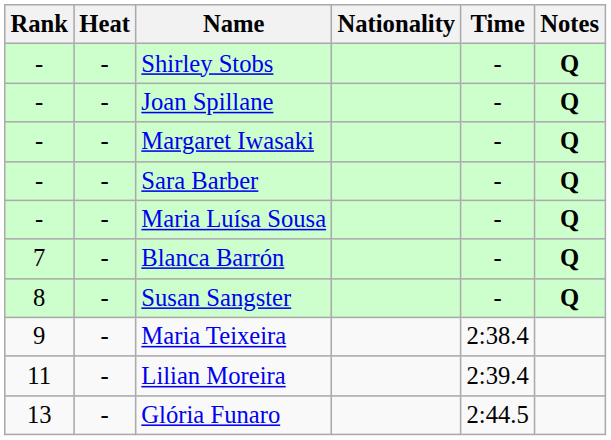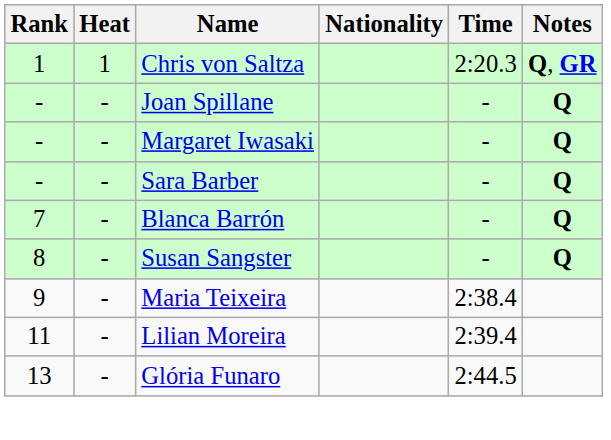 <table class="wikitable sortable" style="text-align:center">
 <tr>
 <th>Rank</th>
 <th>Heat</th>
 <th>Name</th>
 <th>Nationality</th>
 <th>Time</th>
 <th>Notes</th>
 </tr>
 <tr bgcolor=ccffcc>
-<td>-</td>
-<td>-</td>
-<td align=left><a href='#'>Shirley Stobs</a></td>
+<td>1</td>
+<td>1</td>
+<td align=left><a href='#'>Chris von Saltza</a></td>
 <td align=left></td>
-<td>-</td>
-<td><strong>Q</strong></td>
+<td>2:20.3</td>
+<td><strong>Q</strong>, <strong><a href='#'>GR</a></strong></td>
 </tr>
 <tr bgcolor=ccffcc>
 <td>-</td>
 <td>-</td>
 <td align=left><a href='#'>Joan Spillane</a></td>
 <td align=left></td>
 <td>-</td>
 <td><strong>Q</strong></td>
 </tr>
 <tr bgcolor=ccffcc>
 <td>-</td>
 <td>-</td>
 <td align=left><a href='#'>Margaret Iwasaki</a></td>
 <td align=left></td>
 <td>-</td>
 <td><strong>Q</strong></td>
 </tr>
 <tr bgcolor=ccffcc>
 <td>-</td>
 <td>-</td>
 <td align=left><a href='#'>Sara Barber</a></td>
-<td align=left></td>
-<td>-</td>
-<td><strong>Q</strong></td>
-</tr>
-<tr bgcolor=ccffcc>
-<td>-</td>
-<td>-</td>
-<td align=left><a href='#'>Maria Luísa Sousa</a></td>
 <td align=left></td>
 <td>-</td>
 <td><strong>Q</strong></td>
 </tr>
 <tr bgcolor=ccffcc>
 <td>7</td>
 <td>-</td>
 <td align=left><a href='#'>Blanca Barrón</a></td>
 <td align=left></td>
 <td>-</td>
 <td><strong>Q</strong></td>
 </tr>
 <tr bgcolor=ccffcc>
 <td>8</td>
 <td>-</td>
 <td align=left><a href='#'>Susan Sangster</a></td>
 <td align=left></td>
 <td>-</td>
 <td><strong>Q</strong></td>
 </tr>
 <tr>
 <td>9</td>
 <td>-</td>
 <td align=left><a href='#'>Maria Teixeira</a></td>
 <td align=left></td>
 <td>2:38.4</td>
 <td></td>
 </tr>
 <tr>
 <td>11</td>
 <td>-</td>
 <td align=left><a href='#'>Lilian Moreira</a></td>
 <td align=left></td>
 <td>2:39.4</td>
 <td></td>
 </tr>
 <tr>
 <td>13</td>
 <td>-</td>
 <td align=left><a href='#'>Glória Funaro</a></td>
 <td align=left></td>
 <td>2:44.5</td>
 <td></td>
 </tr>
 </table>
